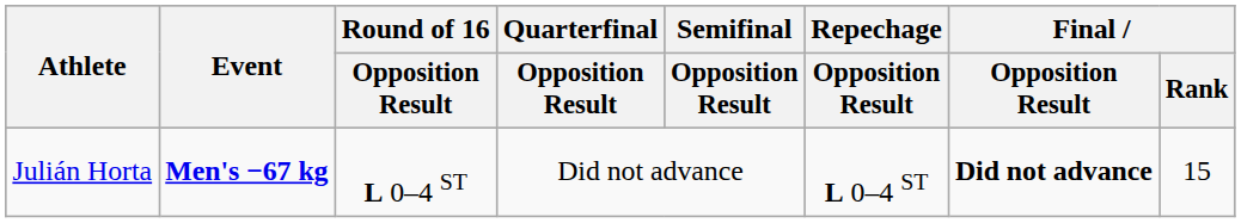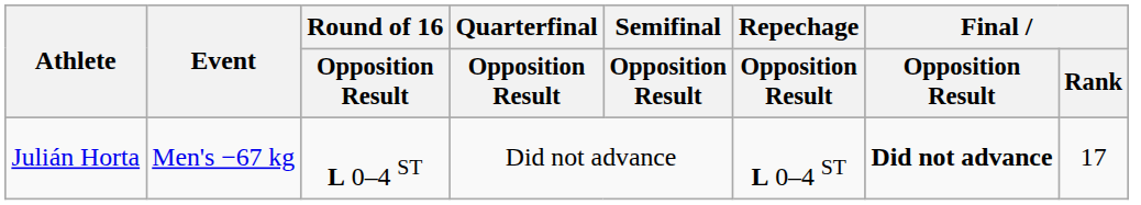 <table class=wikitable style=font-size:90%;>
 <tr>
 <th rowspan=2>Athlete</th>
 <th rowspan=2>Event</th>
 <th>Round of 16</th>
 <th>Quarterfinal</th>
 <th>Semifinal</th>
 <th>Repechage</th>
 <th colspan=2>Final / </th>
 </tr>
 <tr style="font-size:95%">
 <th>Opposition<br>Result</th>
 <th>Opposition<br>Result</th>
 <th>Opposition<br>Result</th>
 <th>Opposition<br>Result</th>
 <th>Opposition<br>Result</th>
 <th>Rank</th>
 </tr>
 <tr align=center>
 <td align=left><a href='#'>Julián Horta</a></td>
-<td align=left><strong><a href='#'>Men's −67 kg</a></strong></td>
+<td align=left><a href='#'>Men's −67 kg</a></td>
 <td><br> <strong>L</strong> 0–4 <sup>ST</sup></td>
 <td colspan=2>Did not advance</td>
 <td><br> <strong>L</strong> 0–4 <sup>ST</sup></td>
 <td><strong>Did not advance</strong></td>
-<td>15</td>
+<td>17</td>
 </tr>
 </table>
